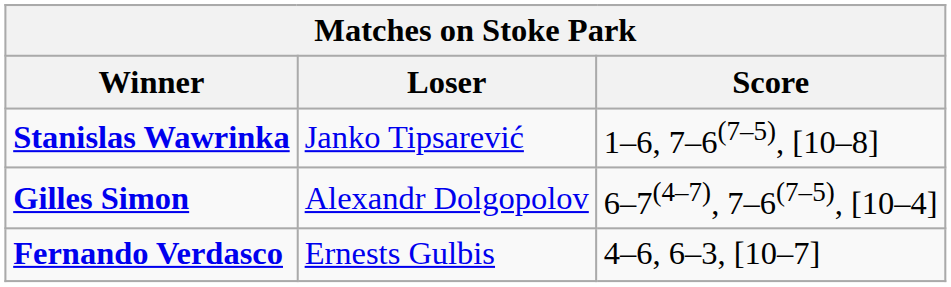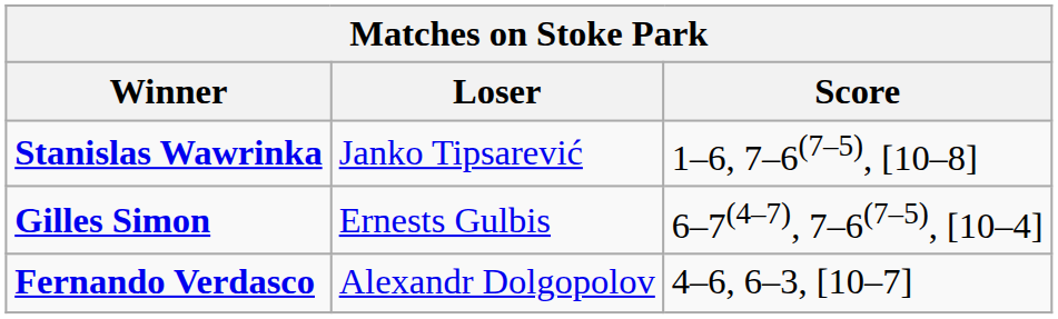 <table class="wikitable" style=margin:auto>
 <tr>
 <th colspan=3>Matches on Stoke Park</th>
 </tr>
 <tr>
 <th>Winner</th>
 <th>Loser</th>
 <th>Score</th>
 </tr>
 <tr>
 <td><strong> <a href='#'>Stanislas Wawrinka</a></strong></td>
 <td> <a href='#'>Janko Tipsarević</a></td>
 <td>1–6, 7–6<sup>(7–5)</sup>, [10–8]</td>
 </tr>
 <tr>
 <td><strong> <a href='#'>Gilles Simon</a></strong></td>
-<td> <a href='#'>Alexandr Dolgopolov</a></td>
+<td> <a href='#'>Ernests Gulbis</a></td>
 <td>6–7<sup>(4–7)</sup>, 7–6<sup>(7–5)</sup>, [10–4]</td>
 </tr>
 <tr>
 <td><strong> <a href='#'>Fernando Verdasco</a></strong></td>
-<td> <a href='#'>Ernests Gulbis</a></td>
+<td> <a href='#'>Alexandr Dolgopolov</a></td>
 <td>4–6, 6–3, [10–7]</td>
 </tr>
 </table>
